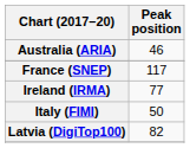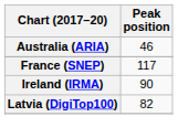 <table class="wikitable sortable plainrowheaders" style="text-align:center">
 <tr>
 <th scope="col">Chart (2017–20)</th>
 <th scope="col">Peak<br>position</th>
 </tr>
 <tr>
 <th scope="row">Australia (<a href='#'>ARIA</a>)</th>
 <td>46</td>
 </tr>
 <tr>
 </tr>
 <tr>
 </tr>
 <tr>
 </tr>
 <tr>
 </tr>
 <tr>
 <th scope="row">France (<a href='#'>SNEP</a>)</th>
 <td>117</td>
 </tr>
 <tr>
 <th scope="row">Ireland (<a href='#'>IRMA</a>)</th>
-<td>77</td>
-</tr>
-<tr>
-<th scope="row">Italy (<a href='#'>FIMI</a>)</th>
-<td>50</td>
+<td>90</td>
 </tr>
 <tr>
 <th scope="row">Latvia (<a href='#'>DigiTop100</a>)</th>
 <td>82</td>
 </tr>
 <tr>
 </tr>
 <tr>
 </tr>
 <tr>
 </tr>
 <tr>
 </tr>
 <tr>
 </tr>
 <tr>
 </tr>
 <tr>
 </tr>
 <tr>
 </tr>
 <tr>
 </tr>
 </table>
